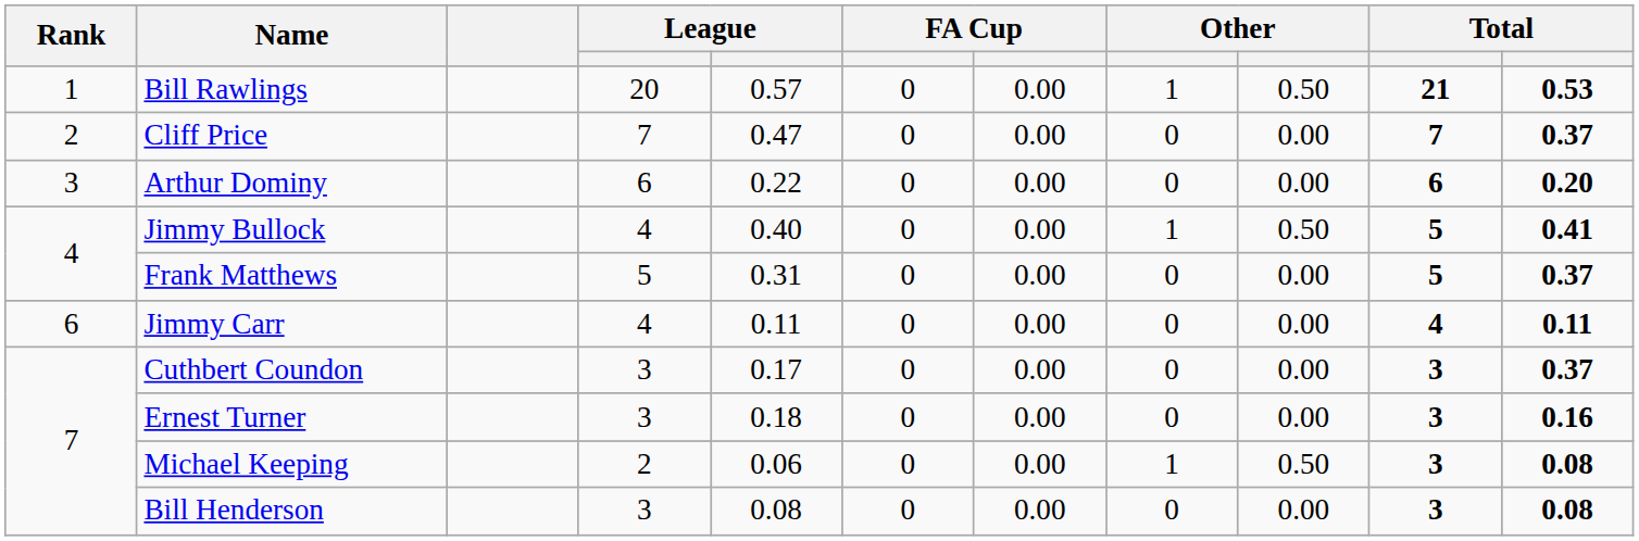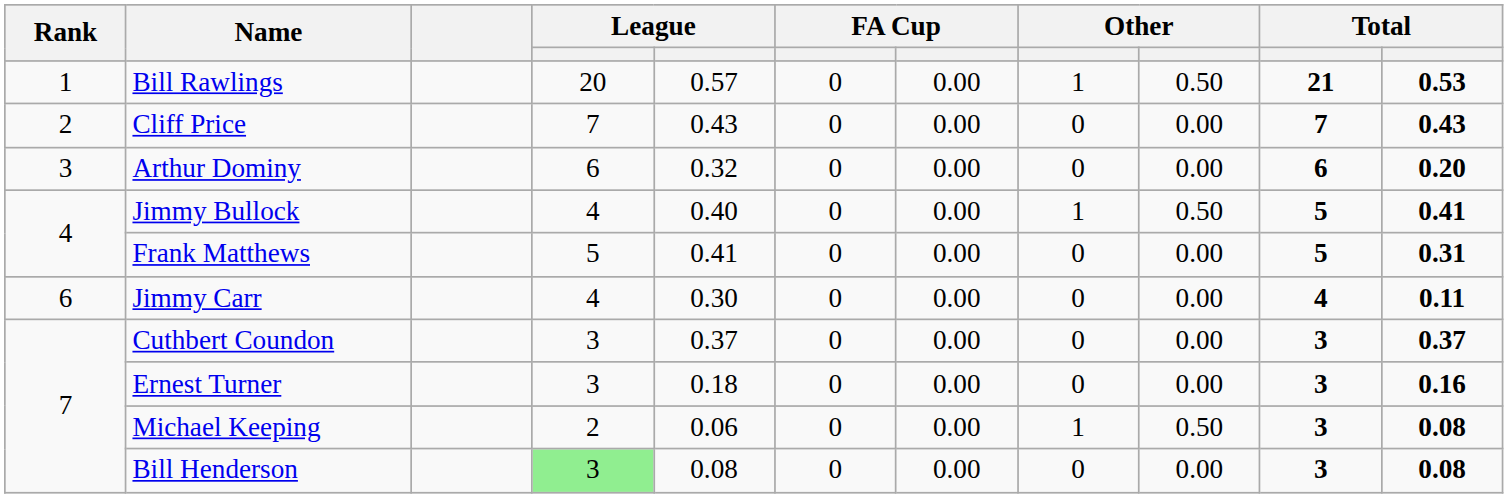 <table class="wikitable plainrowheaders" style="text-align:center;">
 <tr>
 <th scope="col" rowspan="2" style="width:4em;">Rank</th>
 <th scope="col" rowspan="2" style="width:10em;">Name</th>
 <th scope="col" rowspan="2" style="width:4em;"></th>
 <th scope="col" colspan="2">League</th>
 <th scope="col" colspan="2">FA Cup</th>
 <th scope="col" colspan="2">Other</th>
 <th scope="col" colspan="2">Total</th>
 </tr>
 <tr>
 <th scope="col" style="width:4em;"></th>
 <th scope="col" style="width:4em;"></th>
 <th scope="col" style="width:4em;"></th>
 <th scope="col" style="width:4em;"></th>
 <th scope="col" style="width:4em;"></th>
 <th scope="col" style="width:4em;"></th>
 <th scope="col" style="width:4em;"></th>
 <th scope="col" style="width:4em;"></th>
 </tr>
 <tr>
 <td>1</td>
 <td align="left"><a href='#'>Bill Rawlings</a></td>
 <td></td>
 <td>20</td>
 <td>0.57</td>
 <td>0</td>
 <td>0.00</td>
 <td>1</td>
 <td>0.50</td>
 <td><strong>21</strong></td>
 <td><strong>0.53</strong></td>
 </tr>
 <tr>
 <td>2</td>
 <td align="left"><a href='#'>Cliff Price</a></td>
 <td></td>
 <td>7</td>
-<td>0.47</td>
+<td>0.43</td>
 <td>0</td>
 <td>0.00</td>
 <td>0</td>
 <td>0.00</td>
 <td><strong>7</strong></td>
-<td><strong>0.37</strong></td>
+<td><strong>0.43</strong></td>
 </tr>
 <tr>
 <td>3</td>
 <td align="left"><a href='#'>Arthur Dominy</a></td>
 <td></td>
 <td>6</td>
-<td>0.22</td>
+<td>0.32</td>
 <td>0</td>
 <td>0.00</td>
 <td>0</td>
 <td>0.00</td>
 <td><strong>6</strong></td>
 <td><strong>0.20</strong></td>
 </tr>
 <tr>
 <td rowspan="2">4</td>
 <td align="left"><a href='#'>Jimmy Bullock</a></td>
 <td></td>
 <td>4</td>
 <td>0.40</td>
 <td>0</td>
 <td>0.00</td>
 <td>1</td>
 <td>0.50</td>
 <td><strong>5</strong></td>
 <td><strong>0.41</strong></td>
 </tr>
 <tr>
 <td align="left"><a href='#'>Frank Matthews</a></td>
 <td></td>
 <td>5</td>
-<td>0.31</td>
+<td>0.41</td>
 <td>0</td>
 <td>0.00</td>
 <td>0</td>
 <td>0.00</td>
 <td><strong>5</strong></td>
-<td><strong>0.37</strong></td>
+<td><strong>0.31</strong></td>
 </tr>
 <tr>
 <td>6</td>
 <td align="left"><a href='#'>Jimmy Carr</a></td>
 <td></td>
 <td>4</td>
-<td>0.11</td>
+<td>0.30</td>
 <td>0</td>
 <td>0.00</td>
 <td>0</td>
 <td>0.00</td>
 <td><strong>4</strong></td>
 <td><strong>0.11</strong></td>
 </tr>
 <tr>
 <td rowspan="4">7</td>
 <td align="left"><a href='#'>Cuthbert Coundon</a></td>
 <td></td>
 <td>3</td>
-<td>0.17</td>
+<td>0.37</td>
 <td>0</td>
 <td>0.00</td>
 <td>0</td>
 <td>0.00</td>
 <td><strong>3</strong></td>
 <td><strong>0.37</strong></td>
 </tr>
 <tr>
 <td align="left"><a href='#'>Ernest Turner</a></td>
 <td></td>
 <td>3</td>
 <td>0.18</td>
 <td>0</td>
 <td>0.00</td>
 <td>0</td>
 <td>0.00</td>
 <td><strong>3</strong></td>
 <td><strong>0.16</strong></td>
 </tr>
 <tr>
 <td align="left"><a href='#'>Michael Keeping</a></td>
 <td></td>
 <td>2</td>
 <td>0.06</td>
 <td>0</td>
 <td>0.00</td>
 <td>1</td>
 <td>0.50</td>
 <td><strong>3</strong></td>
 <td><strong>0.08</strong></td>
 </tr>
 <tr>
 <td align="left"><a href='#'>Bill Henderson</a></td>
 <td></td>
-<td>3</td>
+<td style="background: lightgreen;">3</td>
 <td>0.08</td>
 <td>0</td>
 <td>0.00</td>
 <td>0</td>
 <td>0.00</td>
 <td><strong>3</strong></td>
 <td><strong>0.08</strong></td>
 </tr>
 </table>
